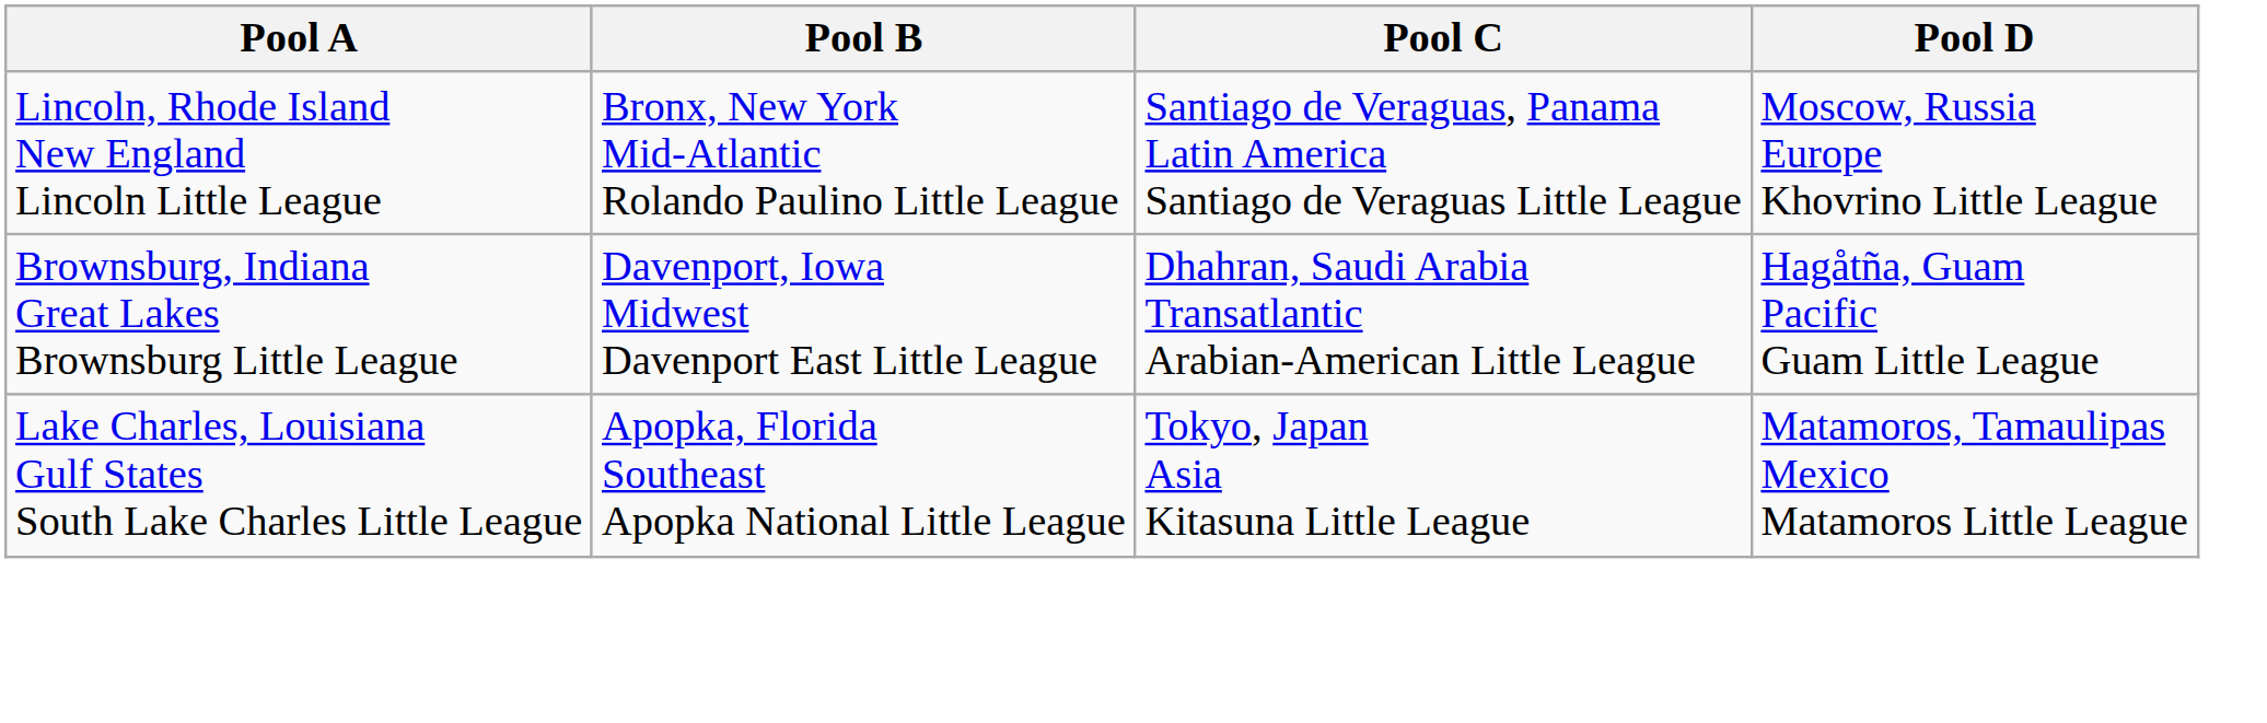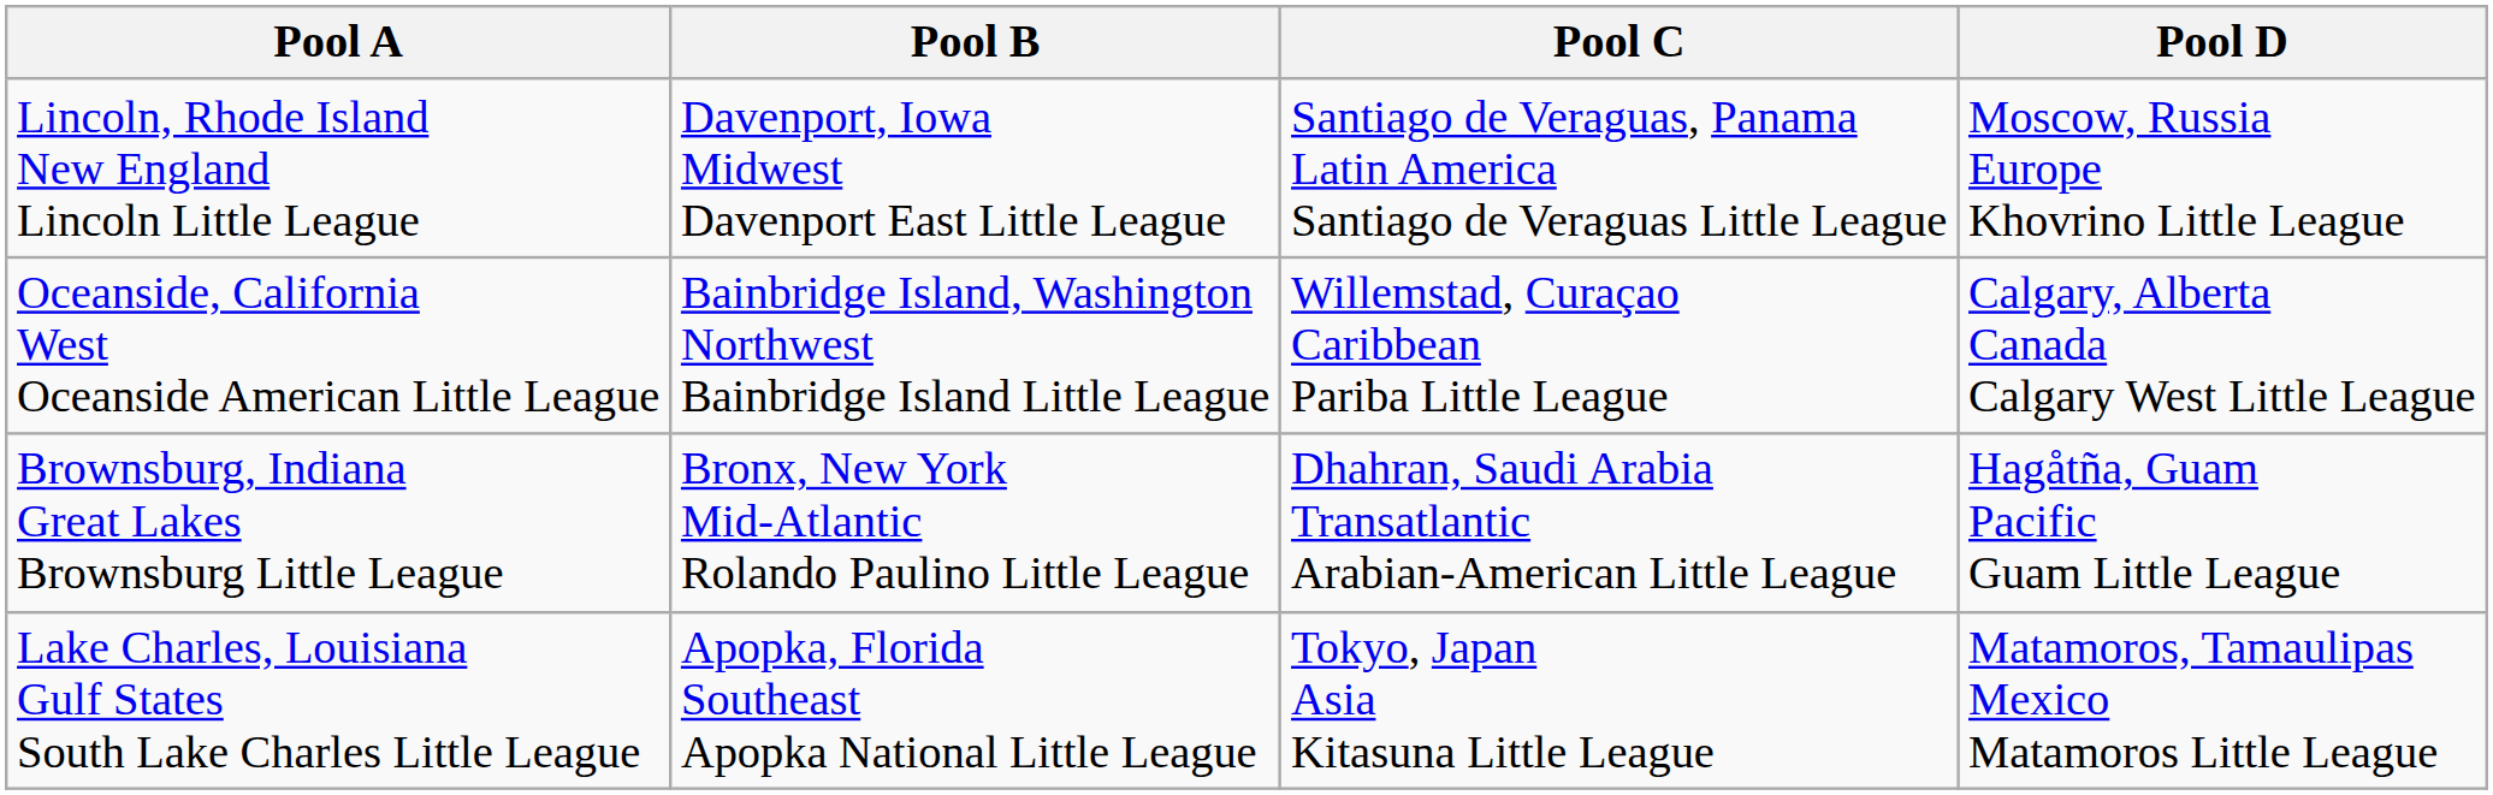 <table class="wikitable">
 <tr>
 <th>Pool A</th>
 <th>Pool B</th>
 <th>Pool C</th>
 <th>Pool D</th>
 </tr>
 <tr>
 <td> <a href='#'>Lincoln, Rhode Island</a><br><a href='#'>New England</a><br>Lincoln Little League</td>
-<td> <a href='#'>Bronx, New York</a><br><a href='#'>Mid-Atlantic</a><br>Rolando Paulino Little League</td>
+<td> <a href='#'>Davenport, Iowa</a><br><a href='#'>Midwest</a><br>Davenport East Little League</td>
 <td> <a href='#'>Santiago de Veraguas</a>, <a href='#'>Panama</a><br><a href='#'>Latin America</a><br>Santiago de Veraguas Little League</td>
 <td> <a href='#'>Moscow, Russia</a><br><a href='#'>Europe</a><br>Khovrino Little League</td>
 </tr>
 <tr>
+<td> <a href='#'>Oceanside, California</a><br><a href='#'>West</a><br>Oceanside American Little League</td>
+<td> <a href='#'>Bainbridge Island, Washington</a><br><a href='#'>Northwest</a><br>Bainbridge Island Little League</td>
+<td> <a href='#'>Willemstad</a>, <a href='#'>Curaçao</a><br><a href='#'>Caribbean</a><br>Pariba Little League</td>
+<td> <a href='#'>Calgary, Alberta</a><br><a href='#'>Canada</a><br>Calgary West Little League</td>
+</tr>
+<tr>
 <td> <a href='#'>Brownsburg, Indiana</a><br><a href='#'>Great Lakes</a><br>Brownsburg Little League</td>
-<td> <a href='#'>Davenport, Iowa</a><br><a href='#'>Midwest</a><br>Davenport East Little League</td>
+<td> <a href='#'>Bronx, New York</a><br><a href='#'>Mid-Atlantic</a><br>Rolando Paulino Little League</td>
 <td> <a href='#'>Dhahran, Saudi Arabia</a><br><a href='#'>Transatlantic</a><br>Arabian-American Little League</td>
 <td> <a href='#'>Hagåtña, Guam</a><br><a href='#'>Pacific</a><br>Guam Little League</td>
 </tr>
 <tr>
 <td> <a href='#'>Lake Charles, Louisiana</a><br><a href='#'>Gulf States</a><br>South Lake Charles Little League</td>
 <td> <a href='#'>Apopka, Florida</a><br><a href='#'>Southeast</a><br>Apopka National Little League</td>
 <td> <a href='#'>Tokyo</a>, <a href='#'>Japan</a><br><a href='#'>Asia</a><br>Kitasuna Little League</td>
 <td> <a href='#'>Matamoros, Tamaulipas</a><br><a href='#'>Mexico</a><br>Matamoros Little League</td>
 </tr>
 </table>
